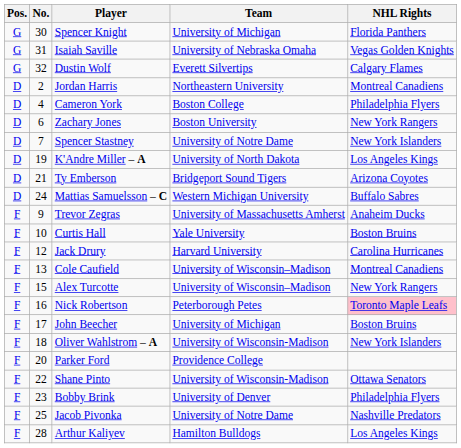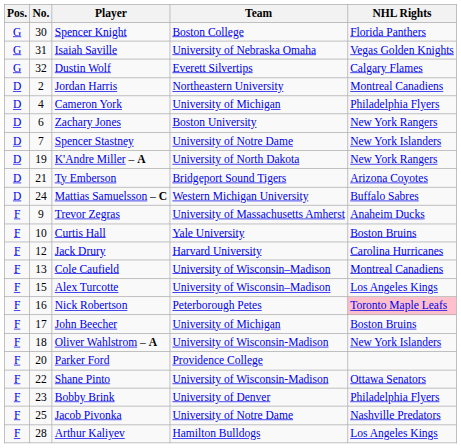 <table class="wikitable sortable">
 <tr>
 <th>Pos.</th>
 <th>No.</th>
 <th>Player</th>
 <th>Team</th>
 <th>NHL Rights</th>
 </tr>
 <tr>
 <td style="text-align:center;"><a href='#'>G</a></td>
 <td style="text-align:center;">30</td>
 <td><a href='#'>Spencer Knight</a></td>
-<td> <a href='#'>University of Michigan</a></td>
+<td> <a href='#'>Boston College</a></td>
 <td><a href='#'>Florida Panthers</a></td>
 </tr>
 <tr>
 <td style="text-align:center;"><a href='#'>G</a></td>
 <td style="text-align:center;">31</td>
 <td><a href='#'>Isaiah Saville</a></td>
 <td> <a href='#'>University of Nebraska Omaha</a></td>
 <td><a href='#'>Vegas Golden Knights</a></td>
 </tr>
 <tr>
 <td style="text-align:center;"><a href='#'>G</a></td>
 <td style="text-align:center;">32</td>
 <td><a href='#'>Dustin Wolf</a></td>
 <td> <a href='#'>Everett Silvertips</a></td>
 <td><a href='#'>Calgary Flames</a></td>
 </tr>
 <tr>
 <td style="text-align:center;"><a href='#'>D</a></td>
 <td style="text-align:center;">2</td>
 <td><a href='#'>Jordan Harris</a></td>
 <td> <a href='#'>Northeastern University</a></td>
 <td><a href='#'>Montreal Canadiens</a></td>
 </tr>
 <tr>
 <td style="text-align:center;"><a href='#'>D</a></td>
 <td style="text-align:center;">4</td>
 <td><a href='#'>Cameron York</a></td>
-<td> <a href='#'>Boston College</a></td>
+<td> <a href='#'>University of Michigan</a></td>
 <td><a href='#'>Philadelphia Flyers</a></td>
 </tr>
 <tr>
 <td style="text-align:center;"><a href='#'>D</a></td>
 <td style="text-align:center;">6</td>
 <td><a href='#'>Zachary Jones</a></td>
 <td> <a href='#'>Boston University</a></td>
 <td><a href='#'>New York Rangers</a></td>
 </tr>
 <tr>
 <td style="text-align:center;"><a href='#'>D</a></td>
 <td style="text-align:center;">7</td>
 <td><a href='#'>Spencer Stastney</a></td>
 <td> <a href='#'>University of Notre Dame</a></td>
 <td><a href='#'>New York Islanders</a></td>
 </tr>
 <tr>
 <td style="text-align:center;"><a href='#'>D</a></td>
 <td style="text-align:center;">19</td>
 <td><a href='#'>K'Andre Miller</a> – <strong>A</strong></td>
 <td> <a href='#'>University of North Dakota</a></td>
-<td><a href='#'>Los Angeles Kings</a></td>
+<td><a href='#'>New York Rangers</a></td>
 </tr>
 <tr>
 <td style="text-align:center;"><a href='#'>D</a></td>
 <td style="text-align:center;">21</td>
 <td><a href='#'>Ty Emberson</a></td>
 <td> <a href='#'>Bridgeport Sound Tigers</a></td>
 <td><a href='#'>Arizona Coyotes</a></td>
 </tr>
 <tr>
 <td style="text-align:center;"><a href='#'>D</a></td>
 <td style="text-align:center;">24</td>
 <td><a href='#'>Mattias Samuelsson</a> – <strong>C</strong></td>
 <td> <a href='#'>Western Michigan University</a></td>
 <td><a href='#'>Buffalo Sabres</a></td>
 </tr>
 <tr>
 <td style="text-align:center;"><a href='#'>F</a></td>
 <td style="text-align:center;">9</td>
 <td><a href='#'>Trevor Zegras</a></td>
 <td> <a href='#'>University of Massachusetts Amherst</a></td>
 <td><a href='#'>Anaheim Ducks</a></td>
 </tr>
 <tr>
 <td style="text-align:center;"><a href='#'>F</a></td>
 <td style="text-align:center;">10</td>
 <td><a href='#'>Curtis Hall</a></td>
 <td> <a href='#'>Yale University</a></td>
 <td><a href='#'>Boston Bruins</a></td>
 </tr>
 <tr>
 <td style="text-align:center;"><a href='#'>F</a></td>
 <td style="text-align:center;">12</td>
 <td><a href='#'>Jack Drury</a></td>
 <td> <a href='#'>Harvard University</a></td>
 <td><a href='#'>Carolina Hurricanes</a></td>
 </tr>
 <tr>
 <td style="text-align:center;"><a href='#'>F</a></td>
 <td style="text-align:center;">13</td>
 <td><a href='#'>Cole Caufield</a></td>
 <td> <a href='#'>University of Wisconsin–Madison</a></td>
 <td><a href='#'>Montreal Canadiens</a></td>
 </tr>
 <tr>
 <td style="text-align:center;"><a href='#'>F</a></td>
 <td style="text-align:center;">15</td>
 <td><a href='#'>Alex Turcotte</a></td>
 <td> <a href='#'>University of Wisconsin–Madison</a></td>
-<td><a href='#'>New York Rangers</a></td>
+<td><a href='#'>Los Angeles Kings</a></td>
 </tr>
 <tr>
 <td style="text-align:center;"><a href='#'>F</a></td>
 <td style="text-align:center;">16</td>
 <td><a href='#'>Nick Robertson</a></td>
 <td> <a href='#'>Peterborough Petes</a></td>
 <td style="background: pink;"><a href='#'>Toronto Maple Leafs</a></td>
 </tr>
 <tr>
 <td style="text-align:center;"><a href='#'>F</a></td>
 <td style="text-align:center;">17</td>
 <td><a href='#'>John Beecher</a></td>
 <td> <a href='#'>University of Michigan</a></td>
 <td><a href='#'>Boston Bruins</a></td>
 </tr>
 <tr>
 <td style="text-align:center;"><a href='#'>F</a></td>
 <td style="text-align:center;">18</td>
 <td><a href='#'>Oliver Wahlstrom</a> – <strong>A</strong></td>
 <td> <a href='#'>University of Wisconsin-Madison</a></td>
 <td><a href='#'>New York Islanders</a></td>
 </tr>
 <tr>
 <td style="text-align:center;"><a href='#'>F</a></td>
 <td style="text-align:center;">20</td>
 <td><a href='#'>Parker Ford</a></td>
 <td> <a href='#'>Providence College</a></td>
 <td></td>
 </tr>
 <tr>
 <td style="text-align:center;"><a href='#'>F</a></td>
 <td style="text-align:center;">22</td>
 <td><a href='#'>Shane Pinto</a></td>
 <td> <a href='#'>University of Wisconsin-Madison</a></td>
 <td><a href='#'>Ottawa Senators</a></td>
 </tr>
 <tr>
 <td style="text-align:center;"><a href='#'>F</a></td>
 <td style="text-align:center;">23</td>
 <td><a href='#'>Bobby Brink</a></td>
 <td> <a href='#'>University of Denver</a></td>
 <td><a href='#'>Philadelphia Flyers</a></td>
 </tr>
 <tr>
 <td style="text-align:center;"><a href='#'>F</a></td>
 <td style="text-align:center;">25</td>
 <td><a href='#'>Jacob Pivonka</a></td>
 <td> <a href='#'>University of Notre Dame</a></td>
 <td><a href='#'>Nashville Predators</a></td>
 </tr>
 <tr>
 <td style="text-align:center;"><a href='#'>F</a></td>
 <td style="text-align:center;">28</td>
 <td><a href='#'>Arthur Kaliyev</a></td>
 <td> <a href='#'>Hamilton Bulldogs</a></td>
 <td><a href='#'>Los Angeles Kings</a></td>
 </tr>
 </table>
